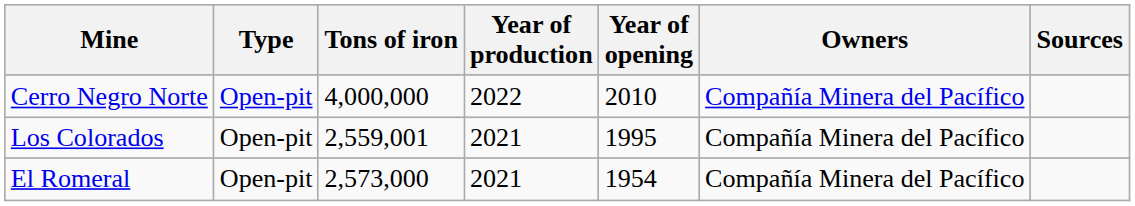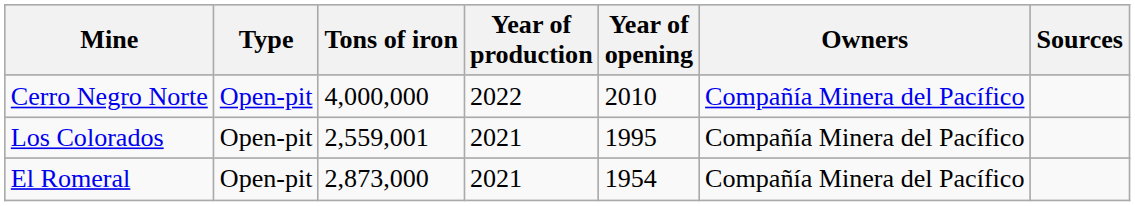 <table class="wikitable">
 <tr>
 <th>Mine</th>
 <th>Type</th>
 <th>Tons of iron</th>
 <th>Year of<br>production</th>
 <th>Year of<br>opening</th>
 <th>Owners</th>
 <th>Sources</th>
 </tr>
 <tr>
 <td><a href='#'>Cerro Negro Norte</a></td>
 <td><a href='#'>Open-pit</a></td>
 <td>4,000,000</td>
 <td>2022</td>
 <td>2010</td>
 <td><a href='#'>Compañía Minera del Pacífico</a></td>
 <td></td>
 </tr>
 <tr>
 <td><a href='#'>Los Colorados</a></td>
 <td>Open-pit</td>
 <td>2,559,001</td>
 <td>2021</td>
 <td>1995</td>
 <td>Compañía Minera del Pacífico</td>
 <td></td>
 </tr>
 <tr>
 <td><a href='#'>El Romeral</a></td>
 <td>Open-pit</td>
-<td>2,573,000</td>
+<td>2,873,000</td>
 <td>2021</td>
 <td>1954</td>
 <td>Compañía Minera del Pacífico</td>
 <td></td>
 </tr>
 </table>
